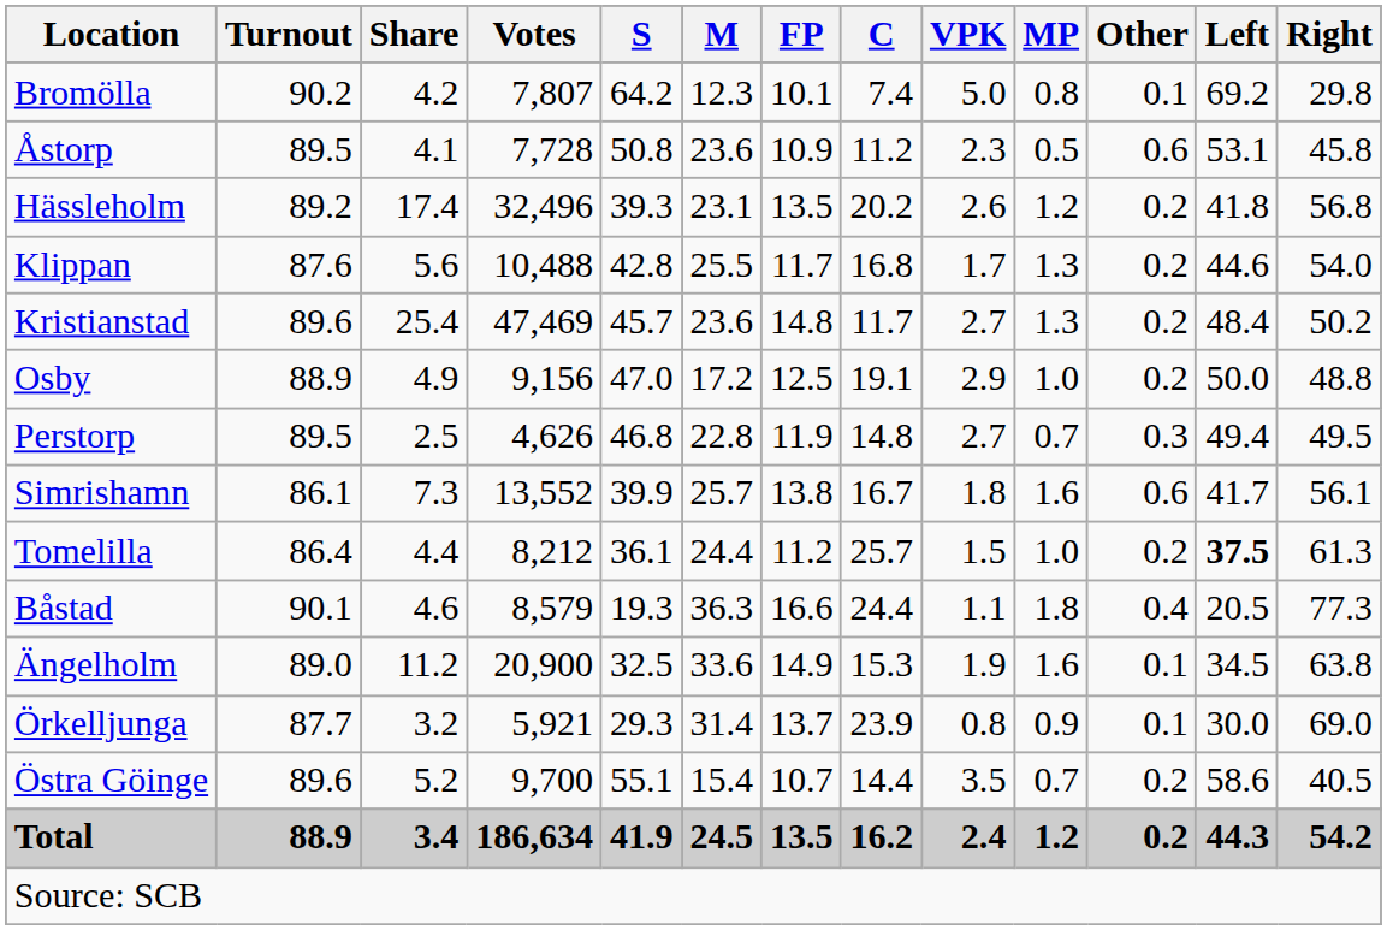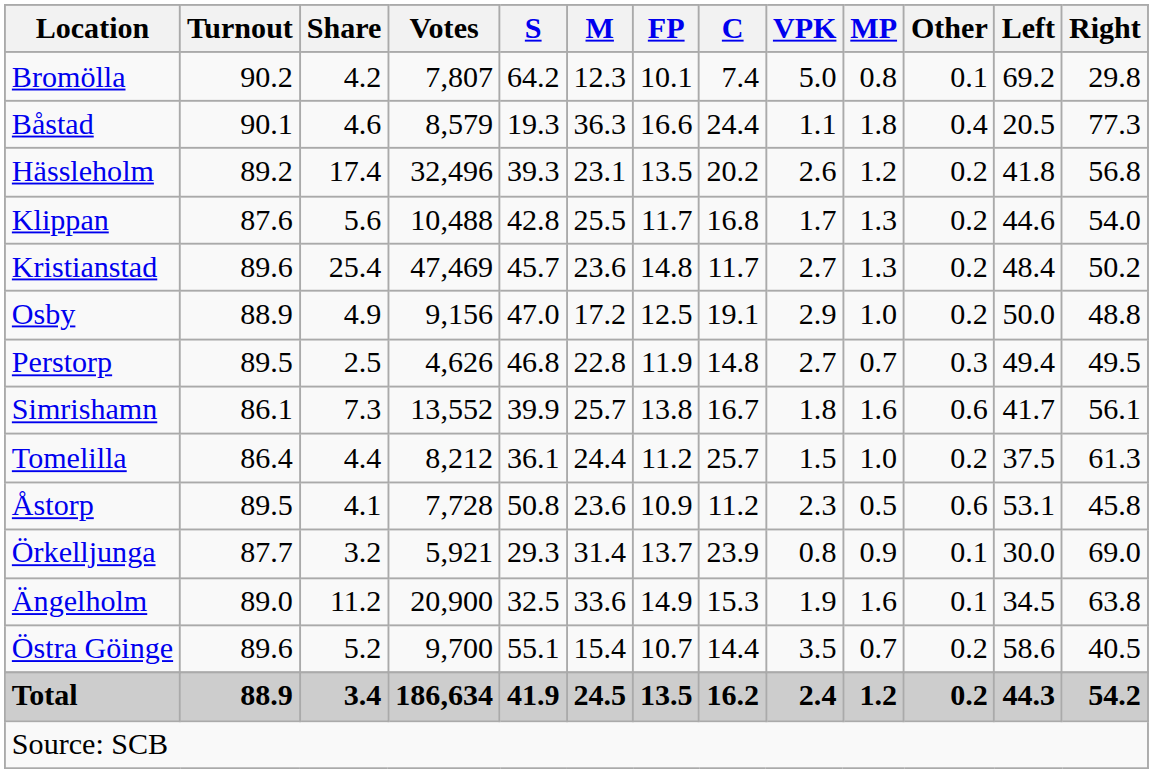 <table class="wikitable sortable" style=text-align:right>
 <tr>
 <th>Location</th>
 <th>Turnout</th>
 <th>Share</th>
 <th>Votes</th>
 <th><a href='#'>S</a></th>
 <th><a href='#'>M</a></th>
 <th><a href='#'>FP</a></th>
 <th><a href='#'>C</a></th>
 <th><a href='#'>VPK</a></th>
 <th><a href='#'>MP</a></th>
 <th>Other</th>
 <th>Left</th>
 <th>Right</th>
 </tr>
 <tr>
 <td align=left><a href='#'>Bromölla</a></td>
 <td>90.2</td>
 <td>4.2</td>
 <td>7,807</td>
 <td>64.2</td>
 <td>12.3</td>
 <td>10.1</td>
 <td>7.4</td>
 <td>5.0</td>
 <td>0.8</td>
 <td>0.1</td>
 <td>69.2</td>
 <td>29.8</td>
 </tr>
 <tr>
-<td align=left><a href='#'>Åstorp</a></td>
-<td>89.5</td>
-<td>4.1</td>
-<td>7,728</td>
-<td>50.8</td>
-<td>23.6</td>
-<td>10.9</td>
-<td>11.2</td>
-<td>2.3</td>
-<td>0.5</td>
-<td>0.6</td>
-<td>53.1</td>
-<td>45.8</td>
+<td align=left><a href='#'>Båstad</a></td>
+<td>90.1</td>
+<td>4.6</td>
+<td>8,579</td>
+<td>19.3</td>
+<td>36.3</td>
+<td>16.6</td>
+<td>24.4</td>
+<td>1.1</td>
+<td>1.8</td>
+<td>0.4</td>
+<td>20.5</td>
+<td>77.3</td>
 </tr>
 <tr>
 <td align=left><a href='#'>Hässleholm</a></td>
 <td>89.2</td>
 <td>17.4</td>
 <td>32,496</td>
 <td>39.3</td>
 <td>23.1</td>
 <td>13.5</td>
 <td>20.2</td>
 <td>2.6</td>
 <td>1.2</td>
 <td>0.2</td>
 <td>41.8</td>
 <td>56.8</td>
 </tr>
 <tr>
 <td align=left><a href='#'>Klippan</a></td>
 <td>87.6</td>
 <td>5.6</td>
 <td>10,488</td>
 <td>42.8</td>
 <td>25.5</td>
 <td>11.7</td>
 <td>16.8</td>
 <td>1.7</td>
 <td>1.3</td>
 <td>0.2</td>
 <td>44.6</td>
 <td>54.0</td>
 </tr>
 <tr>
 <td align=left><a href='#'>Kristianstad</a></td>
 <td>89.6</td>
 <td>25.4</td>
 <td>47,469</td>
 <td>45.7</td>
 <td>23.6</td>
 <td>14.8</td>
 <td>11.7</td>
 <td>2.7</td>
 <td>1.3</td>
 <td>0.2</td>
 <td>48.4</td>
 <td>50.2</td>
 </tr>
 <tr>
 <td align=left><a href='#'>Osby</a></td>
 <td>88.9</td>
 <td>4.9</td>
 <td>9,156</td>
 <td>47.0</td>
 <td>17.2</td>
 <td>12.5</td>
 <td>19.1</td>
 <td>2.9</td>
 <td>1.0</td>
 <td>0.2</td>
 <td>50.0</td>
 <td>48.8</td>
 </tr>
 <tr>
 <td align=left><a href='#'>Perstorp</a></td>
 <td>89.5</td>
 <td>2.5</td>
 <td>4,626</td>
 <td>46.8</td>
 <td>22.8</td>
 <td>11.9</td>
 <td>14.8</td>
 <td>2.7</td>
 <td>0.7</td>
 <td>0.3</td>
 <td>49.4</td>
 <td>49.5</td>
 </tr>
 <tr>
 <td align=left><a href='#'>Simrishamn</a></td>
 <td>86.1</td>
 <td>7.3</td>
 <td>13,552</td>
 <td>39.9</td>
 <td>25.7</td>
 <td>13.8</td>
 <td>16.7</td>
 <td>1.8</td>
 <td>1.6</td>
 <td>0.6</td>
 <td>41.7</td>
 <td>56.1</td>
 </tr>
 <tr>
 <td align=left><a href='#'>Tomelilla</a></td>
 <td>86.4</td>
 <td>4.4</td>
 <td>8,212</td>
 <td>36.1</td>
 <td>24.4</td>
 <td>11.2</td>
 <td>25.7</td>
 <td>1.5</td>
 <td>1.0</td>
 <td>0.2</td>
-<td><strong>37.5</strong></td>
+<td>37.5</td>
 <td>61.3</td>
 </tr>
 <tr>
-<td align=left><a href='#'>Båstad</a></td>
-<td>90.1</td>
-<td>4.6</td>
-<td>8,579</td>
-<td>19.3</td>
-<td>36.3</td>
-<td>16.6</td>
-<td>24.4</td>
-<td>1.1</td>
-<td>1.8</td>
-<td>0.4</td>
-<td>20.5</td>
-<td>77.3</td>
+<td align=left><a href='#'>Åstorp</a></td>
+<td>89.5</td>
+<td>4.1</td>
+<td>7,728</td>
+<td>50.8</td>
+<td>23.6</td>
+<td>10.9</td>
+<td>11.2</td>
+<td>2.3</td>
+<td>0.5</td>
+<td>0.6</td>
+<td>53.1</td>
+<td>45.8</td>
+</tr>
+<tr>
+<td align=left><a href='#'>Örkelljunga</a></td>
+<td>87.7</td>
+<td>3.2</td>
+<td>5,921</td>
+<td>29.3</td>
+<td>31.4</td>
+<td>13.7</td>
+<td>23.9</td>
+<td>0.8</td>
+<td>0.9</td>
+<td>0.1</td>
+<td>30.0</td>
+<td>69.0</td>
 </tr>
 <tr>
 <td align=left><a href='#'>Ängelholm</a></td>
 <td>89.0</td>
 <td>11.2</td>
 <td>20,900</td>
 <td>32.5</td>
 <td>33.6</td>
 <td>14.9</td>
 <td>15.3</td>
 <td>1.9</td>
 <td>1.6</td>
 <td>0.1</td>
 <td>34.5</td>
 <td>63.8</td>
-</tr>
-<tr>
-<td align=left><a href='#'>Örkelljunga</a></td>
-<td>87.7</td>
-<td>3.2</td>
-<td>5,921</td>
-<td>29.3</td>
-<td>31.4</td>
-<td>13.7</td>
-<td>23.9</td>
-<td>0.8</td>
-<td>0.9</td>
-<td>0.1</td>
-<td>30.0</td>
-<td>69.0</td>
 </tr>
 <tr>
 <td align=left><a href='#'>Östra Göinge</a></td>
 <td>89.6</td>
 <td>5.2</td>
 <td>9,700</td>
 <td>55.1</td>
 <td>15.4</td>
 <td>10.7</td>
 <td>14.4</td>
 <td>3.5</td>
 <td>0.7</td>
 <td>0.2</td>
 <td>58.6</td>
 <td>40.5</td>
 </tr>
 <tr>
 </tr>
 <tr style="background:#CDCDCD;">
 <td align=left><strong>Total</strong></td>
 <td><strong>88.9</strong></td>
 <td><strong>3.4</strong></td>
 <td><strong>186,634</strong></td>
 <td><strong>41.9</strong></td>
 <td><strong>24.5</strong></td>
 <td><strong>13.5</strong></td>
 <td><strong>16.2</strong></td>
 <td><strong>2.4</strong></td>
 <td><strong>1.2</strong></td>
 <td><strong>0.2</strong></td>
 <td><strong>44.3</strong></td>
 <td><strong>54.2</strong></td>
 </tr>
 <tr>
 <td align=left colspan=13>Source: SCB </td>
 </tr>
 </table>
